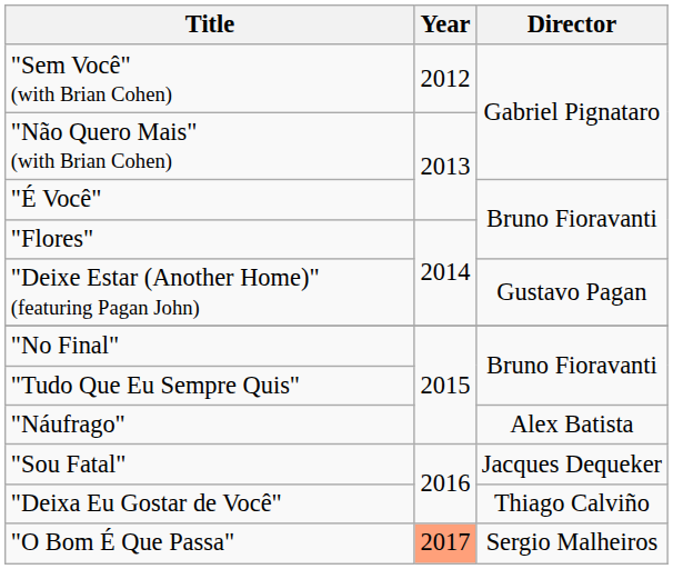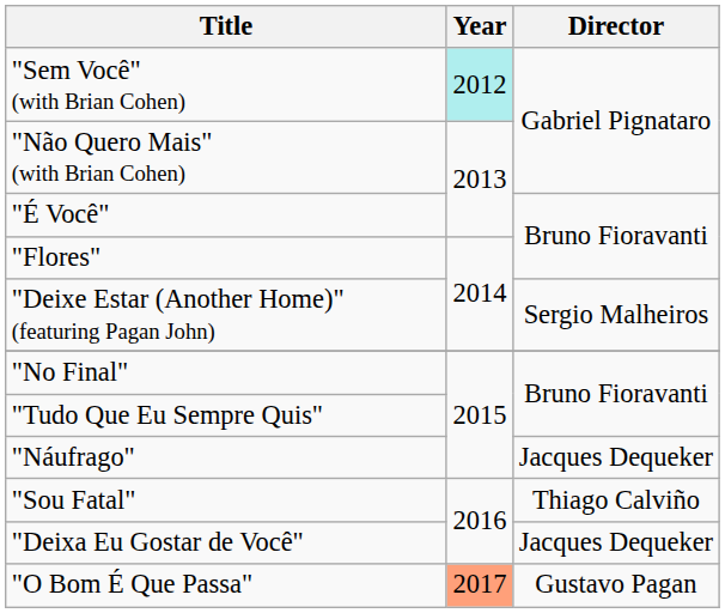 <table class="wikitable">
 <tr>
 <th scope="col" style="width:16em;">Title</th>
 <th>Year</th>
 <th>Director</th>
 </tr>
 <tr>
 <td scope="row">"Sem Você"<br><small>(with Brian Cohen)</small><br></td>
-<td>2012</td>
+<td style="background: paleturquoise;">2012</td>
 <td rowspan=2 style="text-align:center;">Gabriel Pignataro</td>
 </tr>
 <tr>
 <td scope="row">"Não Quero Mais"<br><small>(with Brian Cohen)</small><br></td>
 <td rowspan=2>2013</td>
 </tr>
 <tr>
 <td scope="row">"É Você"</td>
 <td rowspan=2 style="text-align:center;">Bruno Fioravanti</td>
 </tr>
 <tr>
 <td scope="row">"Flores"</td>
 <td rowspan=2>2014</td>
 </tr>
 <tr>
 <td scope="row">"Deixe Estar (Another Home)"<br><small>(featuring Pagan John)</small><br></td>
-<td style="text-align:center;">Gustavo Pagan</td>
+<td style="text-align:center;">Sergio Malheiros</td>
 </tr>
 <tr>
 </tr>
 <tr>
 <td scope="row">"No Final"</td>
 <td rowspan=3>2015</td>
 <td rowspan=2 style="text-align:center;">Bruno Fioravanti</td>
 </tr>
 <tr>
 <td scope="row">"Tudo Que Eu Sempre Quis"</td>
 </tr>
 <tr>
 <td scope="row">"Náufrago"</td>
-<td style="text-align:center;">Alex Batista</td>
+<td style="text-align:center;">Jacques Dequeker</td>
 </tr>
 <tr>
 <td scope="row">"Sou Fatal"</td>
 <td rowspan=2>2016</td>
-<td style="text-align:center;">Jacques Dequeker</td>
+<td style="text-align:center;">Thiago Calviño</td>
 </tr>
 <tr>
 <td scope="row">"Deixa Eu Gostar de Você"</td>
-<td style="text-align:center;">Thiago Calviño</td>
+<td style="text-align:center;">Jacques Dequeker</td>
 </tr>
 <tr>
 <td scope="row">"O Bom É Que Passa"</td>
 <td style="background: lightsalmon;">2017</td>
-<td style="text-align:center;">Sergio Malheiros</td>
+<td style="text-align:center;">Gustavo Pagan</td>
 </tr>
 </table>
